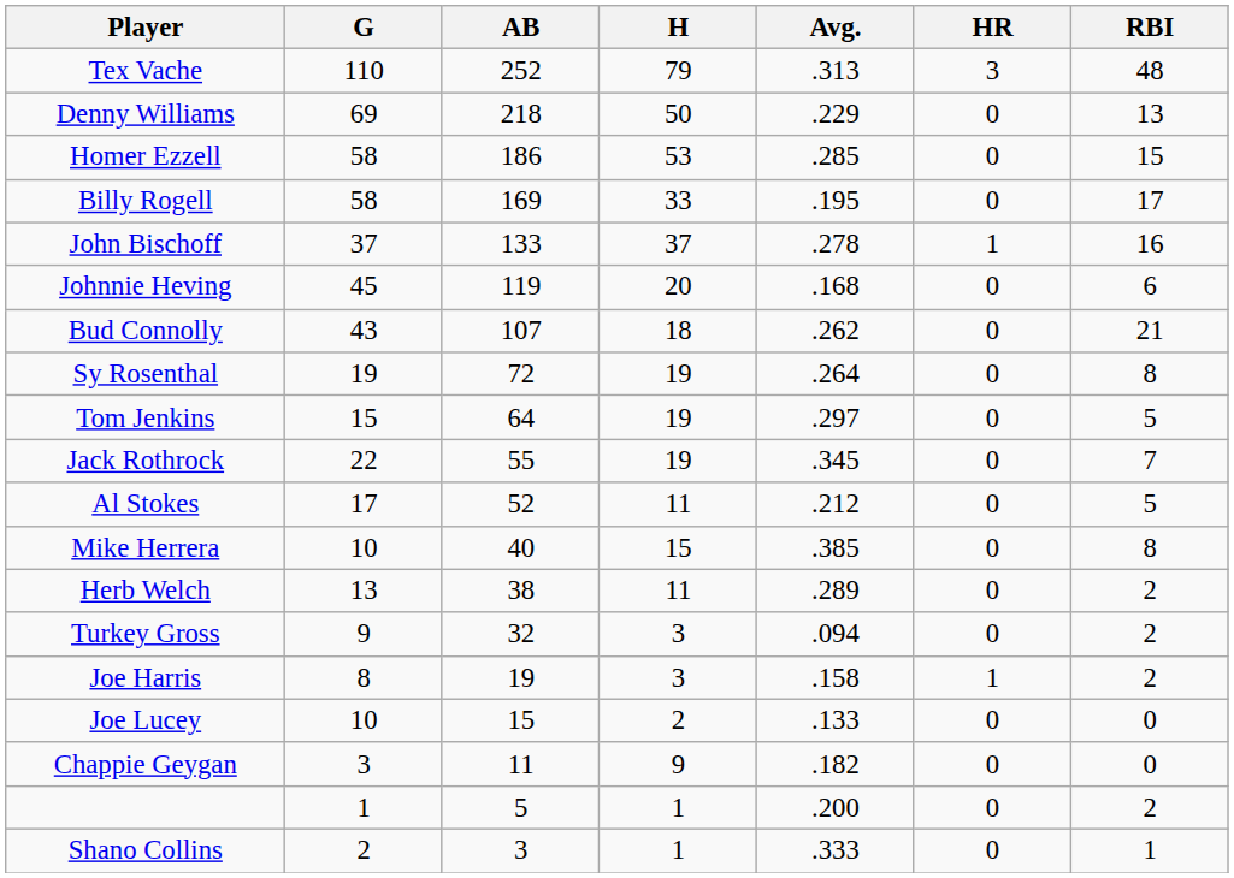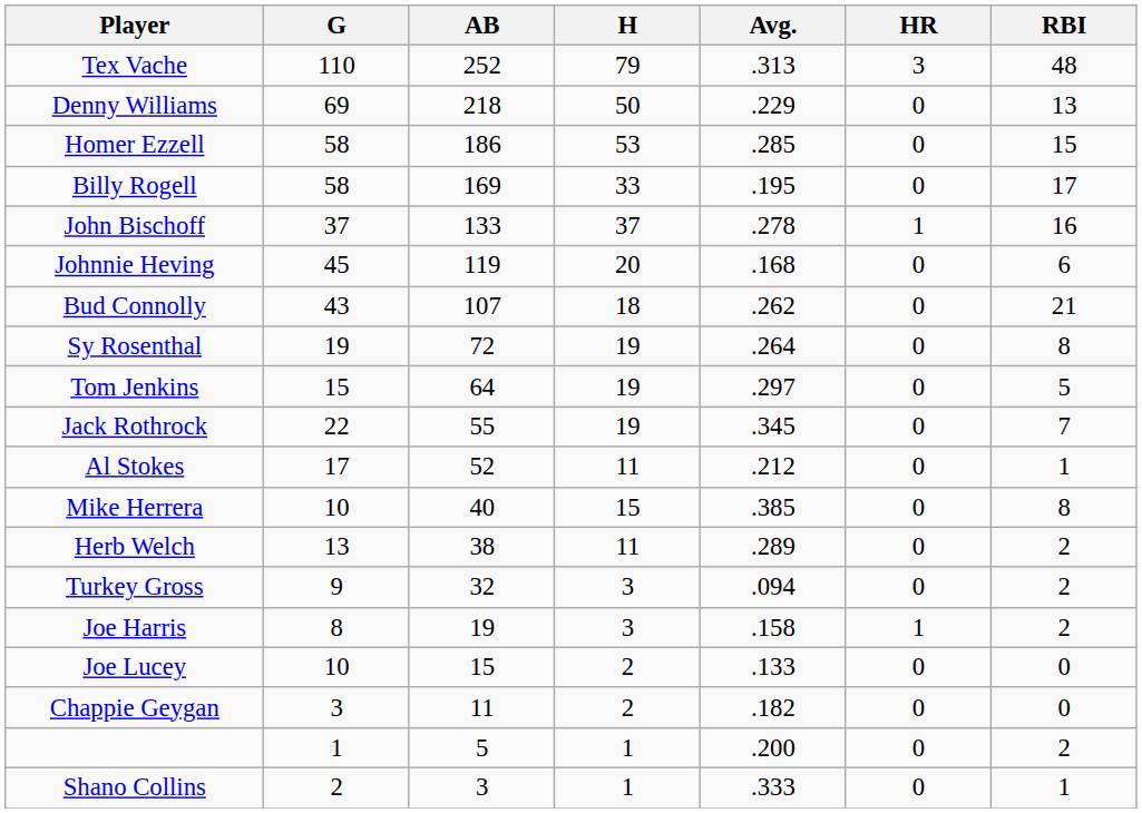 <table class="wikitable sortable">
 <tr>
 <th bgcolor="#DDDDFF" width="16%">Player</th>
 <th bgcolor="#DDDDFF" width="9%">G</th>
 <th bgcolor="#DDDDFF" width="9%">AB</th>
 <th bgcolor="#DDDDFF" width="9%">H</th>
 <th bgcolor="#DDDDFF" width="9%">Avg.</th>
 <th bgcolor="#DDDDFF" width="9%">HR</th>
 <th bgcolor="#DDDDFF" width="9%">RBI</th>
 </tr>
 <tr align="center">
 <td><a href='#'>Tex Vache</a></td>
 <td>110</td>
 <td>252</td>
 <td>79</td>
 <td>.313</td>
 <td>3</td>
 <td>48</td>
 </tr>
 <tr align=center>
 <td><a href='#'>Denny Williams</a></td>
 <td>69</td>
 <td>218</td>
 <td>50</td>
 <td>.229</td>
 <td>0</td>
 <td>13</td>
 </tr>
 <tr align=center>
 <td><a href='#'>Homer Ezzell</a></td>
 <td>58</td>
 <td>186</td>
 <td>53</td>
 <td>.285</td>
 <td>0</td>
 <td>15</td>
 </tr>
 <tr align=center>
 <td><a href='#'>Billy Rogell</a></td>
 <td>58</td>
 <td>169</td>
 <td>33</td>
 <td>.195</td>
 <td>0</td>
 <td>17</td>
 </tr>
 <tr align=center>
 <td><a href='#'>John Bischoff</a></td>
 <td>37</td>
 <td>133</td>
 <td>37</td>
 <td>.278</td>
 <td>1</td>
 <td>16</td>
 </tr>
 <tr align=center>
 <td><a href='#'>Johnnie Heving</a></td>
 <td>45</td>
 <td>119</td>
 <td>20</td>
 <td>.168</td>
 <td>0</td>
 <td>6</td>
 </tr>
 <tr align=center>
 <td><a href='#'>Bud Connolly</a></td>
 <td>43</td>
 <td>107</td>
 <td>18</td>
 <td>.262</td>
 <td>0</td>
 <td>21</td>
 </tr>
 <tr align=center>
 <td><a href='#'>Sy Rosenthal</a></td>
 <td>19</td>
 <td>72</td>
 <td>19</td>
 <td>.264</td>
 <td>0</td>
 <td>8</td>
 </tr>
 <tr align=center>
 <td><a href='#'>Tom Jenkins</a></td>
 <td>15</td>
 <td>64</td>
 <td>19</td>
 <td>.297</td>
 <td>0</td>
 <td>5</td>
 </tr>
 <tr align=center>
 <td><a href='#'>Jack Rothrock</a></td>
 <td>22</td>
 <td>55</td>
 <td>19</td>
 <td>.345</td>
 <td>0</td>
 <td>7</td>
 </tr>
 <tr align=center>
 <td><a href='#'>Al Stokes</a></td>
 <td>17</td>
 <td>52</td>
 <td>11</td>
 <td>.212</td>
 <td>0</td>
-<td>5</td>
+<td>1</td>
 </tr>
 <tr align=center>
 <td><a href='#'>Mike Herrera</a></td>
 <td>10</td>
 <td>40</td>
 <td>15</td>
 <td>.385</td>
 <td>0</td>
 <td>8</td>
 </tr>
 <tr align=center>
 <td><a href='#'>Herb Welch</a></td>
 <td>13</td>
 <td>38</td>
 <td>11</td>
 <td>.289</td>
 <td>0</td>
 <td>2</td>
 </tr>
 <tr align=center>
 <td><a href='#'>Turkey Gross</a></td>
 <td>9</td>
 <td>32</td>
 <td>3</td>
 <td>.094</td>
 <td>0</td>
 <td>2</td>
 </tr>
 <tr align=center>
 <td><a href='#'>Joe Harris</a></td>
 <td>8</td>
 <td>19</td>
 <td>3</td>
 <td>.158</td>
 <td>1</td>
 <td>2</td>
 </tr>
 <tr align=center>
 <td><a href='#'>Joe Lucey</a></td>
 <td>10</td>
 <td>15</td>
 <td>2</td>
 <td>.133</td>
 <td>0</td>
 <td>0</td>
 </tr>
 <tr align=center>
 <td><a href='#'>Chappie Geygan</a></td>
 <td>3</td>
 <td>11</td>
-<td>9</td>
+<td>2</td>
 <td>.182</td>
 <td>0</td>
 <td>0</td>
 </tr>
 <tr align=center>
 <td></td>
 <td>1</td>
 <td>5</td>
 <td>1</td>
 <td>.200</td>
 <td>0</td>
 <td>2</td>
 </tr>
 <tr align="center">
 <td><a href='#'>Shano Collins</a></td>
 <td>2</td>
 <td>3</td>
 <td>1</td>
 <td>.333</td>
 <td>0</td>
 <td>1</td>
 </tr>
 </table>
